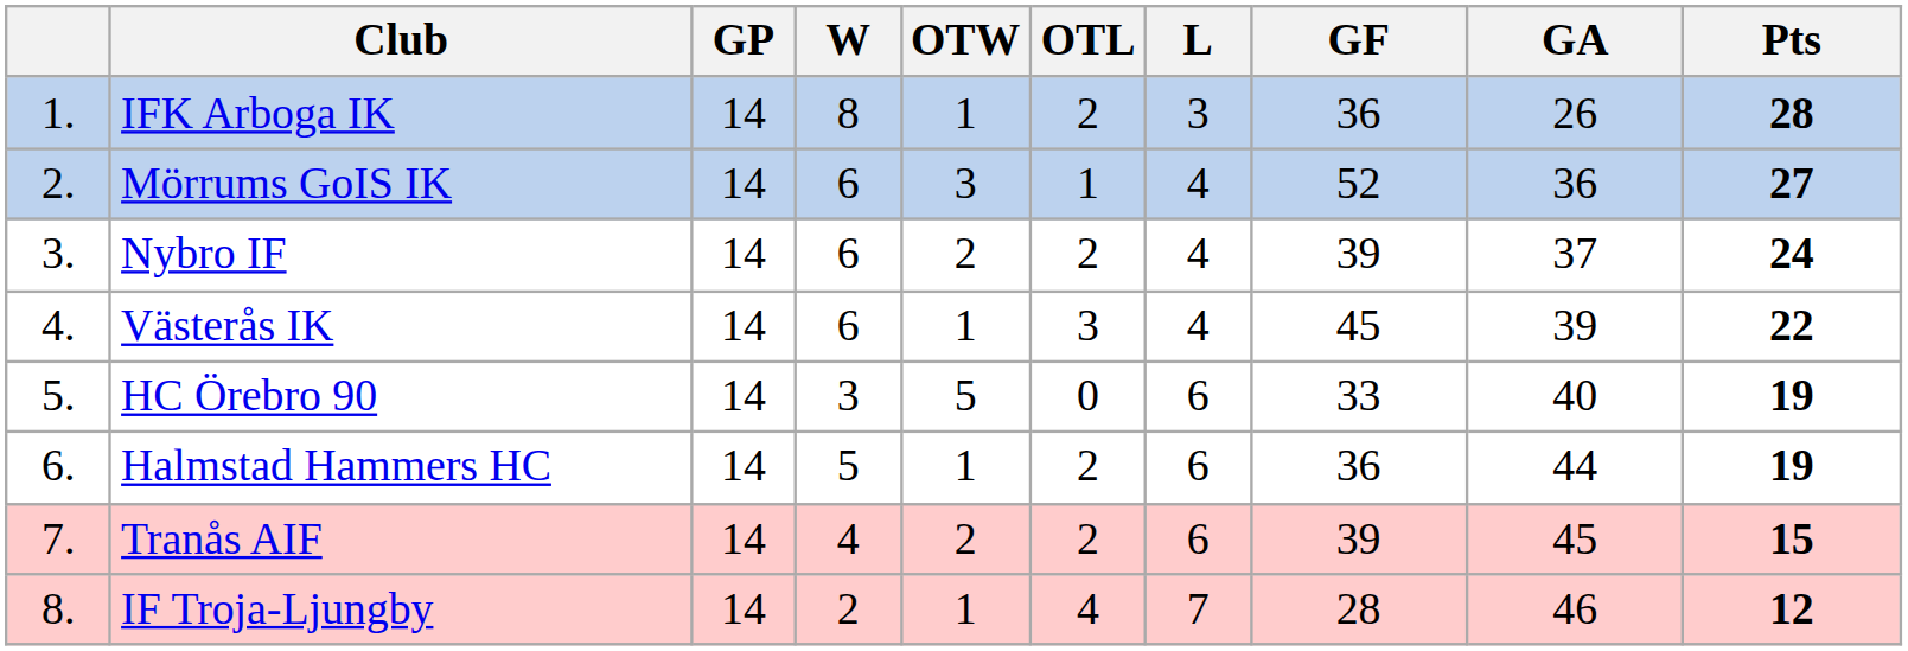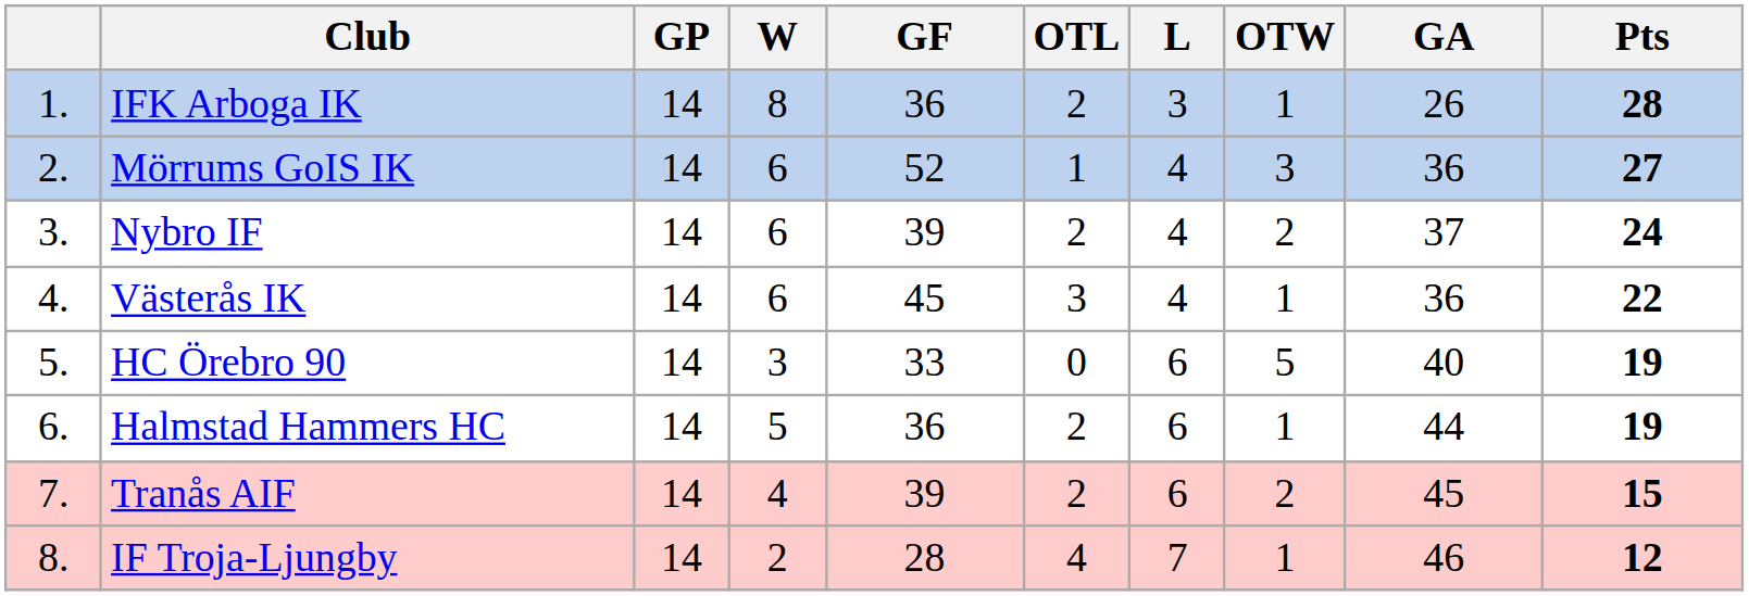 <table class="wikitable">
 <tr>
 <th width="30"></th>
 <th width="200">Club</th>
 <th width="30">GP</th>
 <th width="30">W</th>
-<th width="30">OTW</th>
+<th width="70">GF</th>
 <th width="30">OTL</th>
 <th width="30">L</th>
-<th width="70">GF</th>
+<th width="30">OTW</th>
 <th width="70">GA</th>
 <th width="70">Pts</th>
 </tr>
 <tr bgcolor="#BCD2EE" align="center">
 <td>1.</td>
 <td align="left"><a href='#'>IFK Arboga IK</a></td>
 <td>14</td>
 <td>8</td>
-<td>1</td>
+<td>36</td>
 <td>2</td>
 <td>3</td>
-<td>36</td>
+<td>1</td>
 <td>26</td>
 <td><strong>28</strong></td>
 </tr>
 <tr bgcolor="#BCD2EE" align="center">
 <td>2.</td>
 <td align="left"><a href='#'>Mörrums GoIS IK</a></td>
 <td>14</td>
 <td>6</td>
-<td>3</td>
+<td>52</td>
 <td>1</td>
 <td>4</td>
-<td>52</td>
+<td>3</td>
 <td>36</td>
 <td><strong>27</strong></td>
 </tr>
 <tr bgcolor="#FFFFFF" align="center">
 <td>3.</td>
 <td align="left"><a href='#'>Nybro IF</a></td>
 <td>14</td>
 <td>6</td>
-<td>2</td>
+<td>39</td>
 <td>2</td>
 <td>4</td>
-<td>39</td>
+<td>2</td>
 <td>37</td>
 <td><strong>24</strong></td>
 </tr>
 <tr bgcolor="#FFFFFF" align="center">
 <td>4.</td>
 <td align="left"><a href='#'>Västerås IK</a></td>
 <td>14</td>
 <td>6</td>
-<td>1</td>
+<td>45</td>
 <td>3</td>
 <td>4</td>
-<td>45</td>
-<td>39</td>
+<td>1</td>
+<td>36</td>
 <td><strong>22</strong></td>
 </tr>
 <tr bgcolor="#FFFFFF" align="center">
 <td>5.</td>
 <td align="left"><a href='#'>HC Örebro 90</a></td>
 <td>14</td>
 <td>3</td>
-<td>5</td>
+<td>33</td>
 <td>0</td>
 <td>6</td>
-<td>33</td>
+<td>5</td>
 <td>40</td>
 <td><strong>19</strong></td>
 </tr>
 <tr bgcolor="#FFFFFF" align="center">
 <td>6.</td>
 <td align="left"><a href='#'>Halmstad Hammers HC</a></td>
 <td>14</td>
 <td>5</td>
-<td>1</td>
+<td>36</td>
 <td>2</td>
 <td>6</td>
-<td>36</td>
+<td>1</td>
 <td>44</td>
 <td><strong>19</strong></td>
 </tr>
 <tr bgcolor="#FFCCCC" align="center">
 <td>7.</td>
 <td align="left"><a href='#'>Tranås AIF</a></td>
 <td>14</td>
 <td>4</td>
-<td>2</td>
+<td>39</td>
 <td>2</td>
 <td>6</td>
-<td>39</td>
+<td>2</td>
 <td>45</td>
 <td><strong>15</strong></td>
 </tr>
 <tr bgcolor="#FFCCCC" align="center">
 <td>8.</td>
 <td align="left"><a href='#'>IF Troja-Ljungby</a></td>
 <td>14</td>
 <td>2</td>
-<td>1</td>
+<td>28</td>
 <td>4</td>
 <td>7</td>
-<td>28</td>
+<td>1</td>
 <td>46</td>
 <td><strong>12</strong></td>
 </tr>
 </table>
